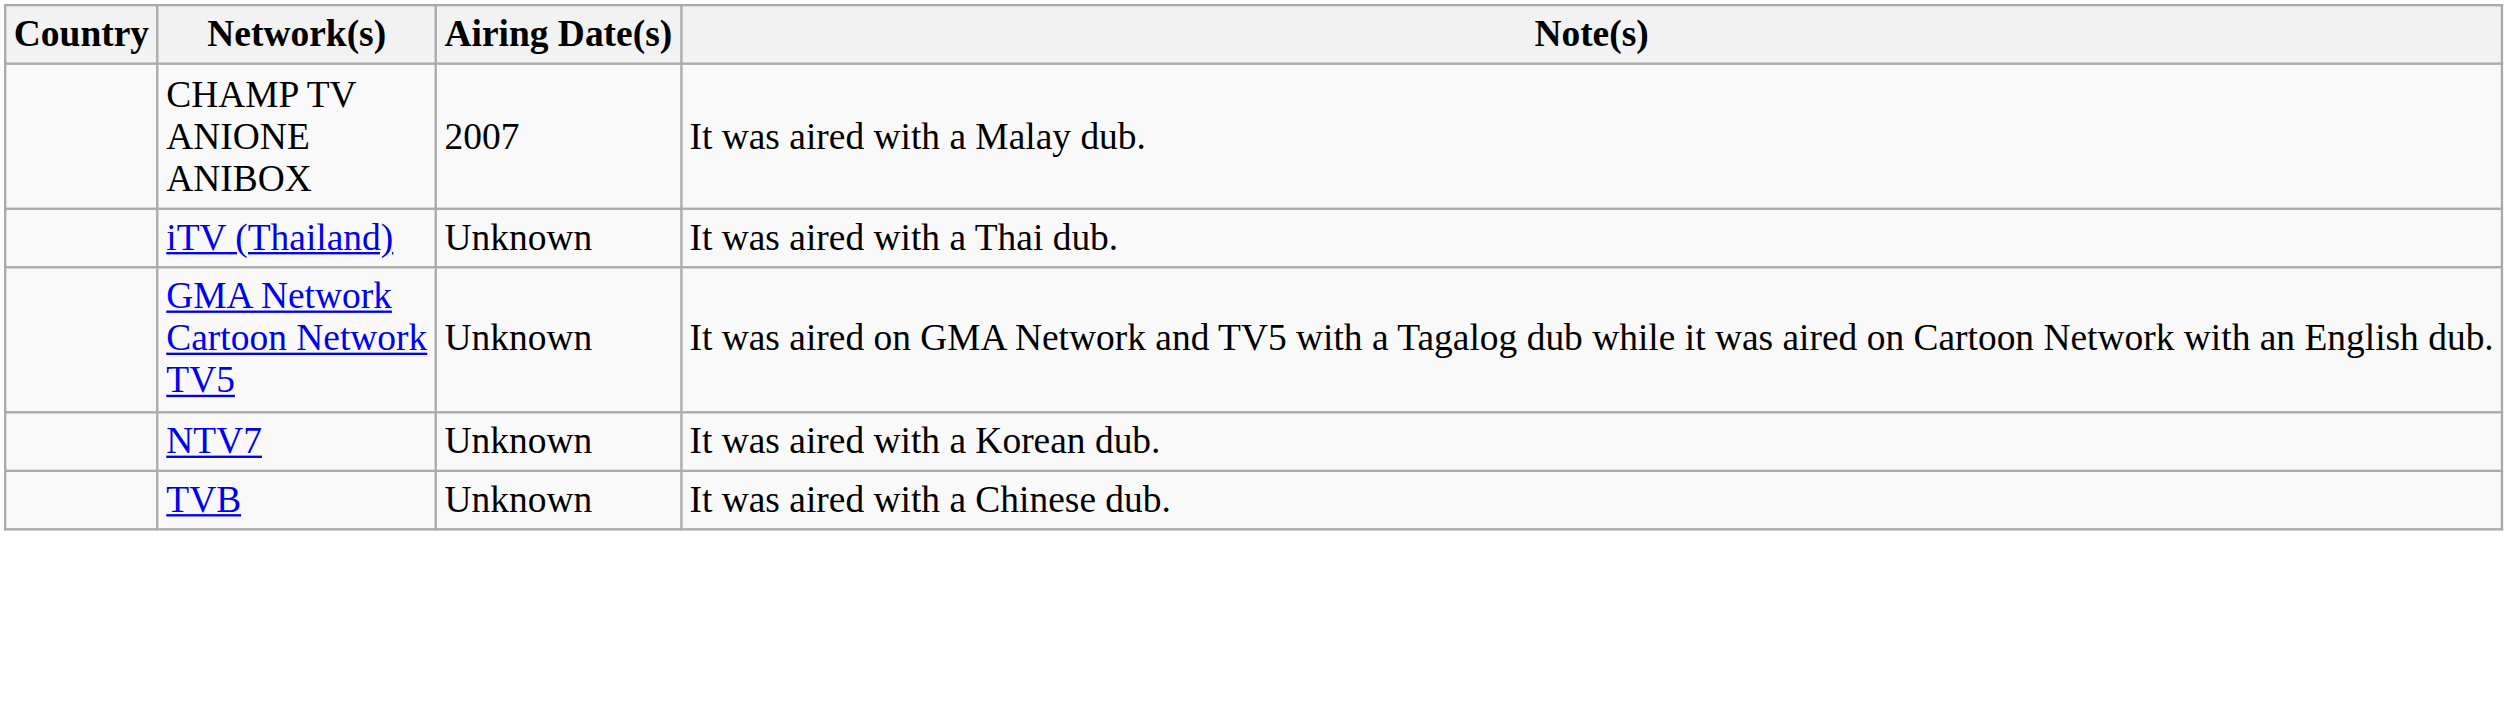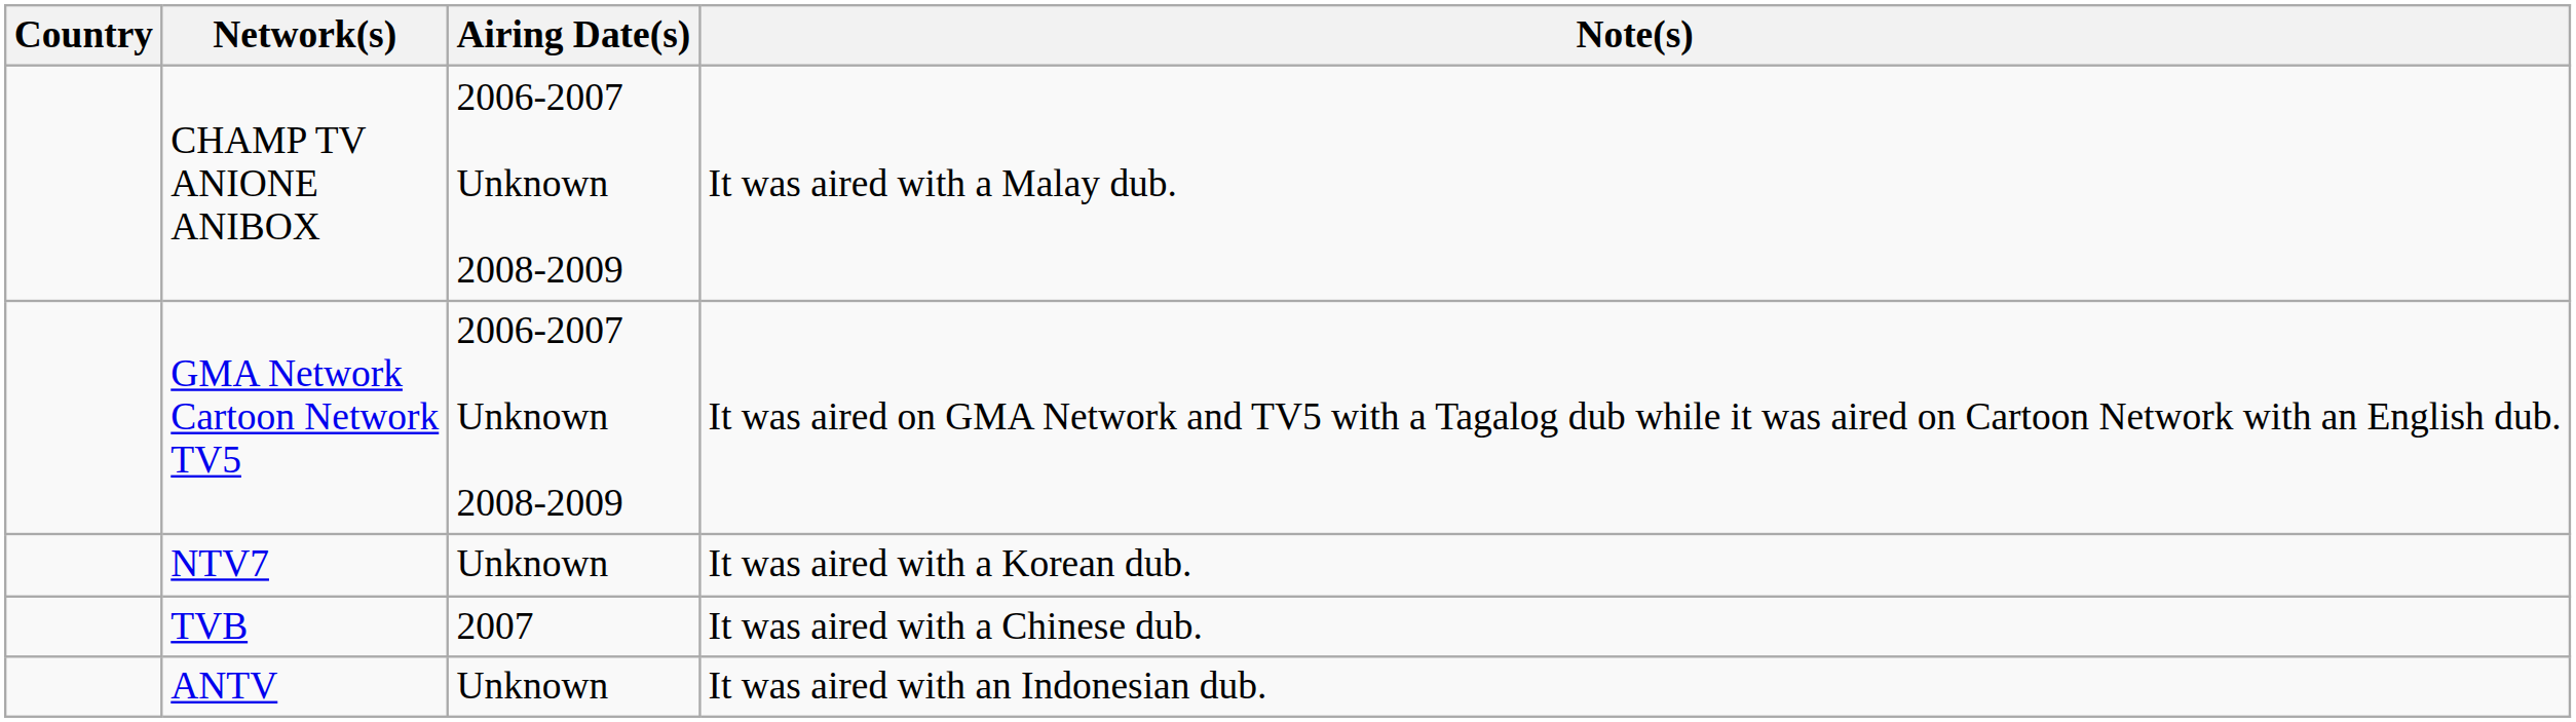 <table class="wikitable">
 <tr>
 <th>Country</th>
 <th>Network(s)</th>
 <th>Airing Date(s)</th>
 <th>Note(s)</th>
 </tr>
 <tr>
 <td></td>
 <td>CHAMP TV<br>ANIONE<br>ANIBOX</td>
-<td>2007</td>
+<td>2006-2007<br><br>Unknown<br><br>2008-2009<br></td>
 <td>It was aired with a Malay dub.</td>
 </tr>
 <tr>
 <td></td>
-<td><a href='#'>iTV (Thailand)</a></td>
-<td>Unknown</td>
-<td>It was aired with a Thai dub.</td>
-</tr>
-<tr>
-<td></td>
 <td><a href='#'>GMA Network</a><br><a href='#'>Cartoon Network</a><br><a href='#'>TV5</a></td>
-<td>Unknown</td>
+<td>2006-2007<br><br>Unknown<br><br>2008-2009<br></td>
 <td>It was aired on GMA Network and TV5 with a Tagalog dub while it was aired on Cartoon Network with an English dub.</td>
 </tr>
 <tr>
 <td></td>
 <td><a href='#'>NTV7</a></td>
 <td>Unknown</td>
 <td>It was aired with a Korean dub.</td>
 </tr>
 <tr>
 <td></td>
 <td><a href='#'>TVB</a></td>
-<td>Unknown</td>
+<td>2007</td>
 <td>It was aired with a Chinese dub.</td>
 </tr>
+<tr>
+<td></td>
+<td><a href='#'>ANTV</a></td>
+<td>Unknown</td>
+<td>It was aired with an Indonesian dub.</td>
+</tr>
 </table>
